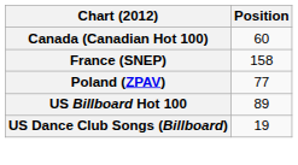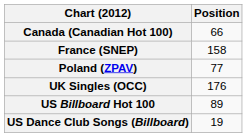 <table class="wikitable sortable plainrowheaders" style="text-align:center">
 <tr>
 <th scope="col">Chart (2012)</th>
 <th scope="col">Position</th>
 </tr>
 <tr>
 <th scope="row">Canada (Canadian Hot 100)</th>
-<td>60</td>
+<td>66</td>
 </tr>
 <tr>
 <th scope="row">France (SNEP)</th>
 <td>158</td>
 </tr>
 <tr>
 <th scope="row">Poland (<a href='#'>ZPAV</a>)</th>
 <td>77</td>
 </tr>
 <tr>
+<th scope="row">UK Singles (OCC)</th>
+<td>176</td>
+</tr>
+<tr>
 <th scope="row">US <em>Billboard</em> Hot 100</th>
 <td>89</td>
 </tr>
 <tr>
 <th scope="row">US Dance Club Songs (<em>Billboard</em>)</th>
 <td>19</td>
 </tr>
 </table>
